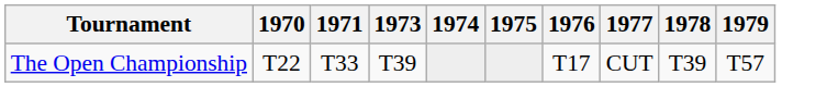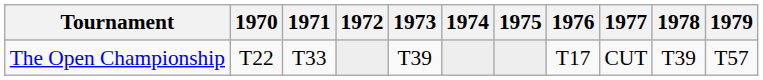 <table class="wikitable" style="font-size:95%;text-align:center;">
 <tr>
 <th>Tournament</th>
 <th>1970</th>
 <th>1971</th>
+<th>1972</th>
 <th>1973</th>
 <th>1974</th>
 <th>1975</th>
 <th>1976</th>
 <th>1977</th>
 <th>1978</th>
 <th>1979</th>
 </tr>
 <tr>
 <td align=left><a href='#'>The Open Championship</a></td>
 <td>T22</td>
 <td>T33</td>
+<td style="background:#eeeeee;"></td>
 <td>T39</td>
 <td style="background:#eeeeee;"></td>
 <td style="background:#eeeeee;"></td>
 <td>T17</td>
 <td>CUT</td>
 <td>T39</td>
 <td>T57</td>
 </tr>
 </table>
